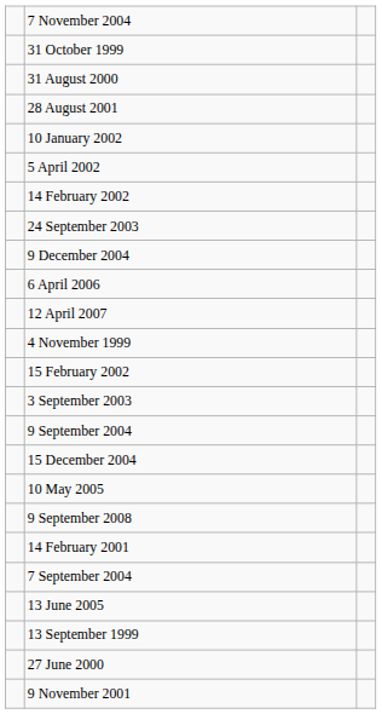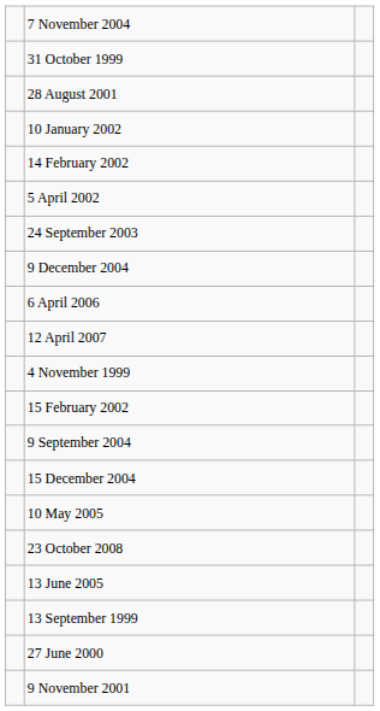 <table class="wikitable" style="font-size: 89%; float: left; width: 26em; margin-right: 1em; height: 700px">
 <tr>
 <td></td>
 <td>7 November 2004</td>
 <td><small></small></td>
 </tr>
 <tr>
 <td></td>
 <td>31 October 1999</td>
-<td><small></small></td>
-</tr>
-<tr>
-<td></td>
-<td>31 August 2000</td>
 <td><small></small></td>
 </tr>
 <tr>
 <td></td>
 <td>28 August 2001</td>
 <td><small></small></td>
 </tr>
 <tr>
 <td></td>
 <td>10 January 2002</td>
 <td><small></small></td>
 </tr>
 <tr>
 <td></td>
-<td>5 April 2002</td>
+<td>14 February 2002</td>
 <td><small></small></td>
 </tr>
 <tr>
 <td></td>
-<td>14 February 2002</td>
+<td>5 April 2002</td>
 <td><small></small></td>
 </tr>
 <tr>
 <td></td>
 <td>24 September 2003</td>
 <td><small></small></td>
 </tr>
 <tr>
 <td></td>
 <td>9 December 2004</td>
 <td><small></small></td>
 </tr>
 <tr>
 <td></td>
 <td>6 April 2006</td>
 <td><small></small></td>
 </tr>
 <tr>
 <td></td>
 <td>12 April 2007</td>
 <td><small></small></td>
 </tr>
 <tr>
 <td></td>
 <td>4 November 1999</td>
 <td><small></small></td>
 </tr>
 <tr>
 <td></td>
 <td>15 February 2002</td>
 <td><small></small></td>
 </tr>
 <tr>
 <td></td>
-<td>3 September 2003</td>
-<td><small></small></td>
-</tr>
-<tr>
-<td></td>
 <td>9 September 2004</td>
 <td><small></small></td>
 </tr>
 <tr>
 <td></td>
 <td>15 December 2004</td>
 <td><small></small></td>
 </tr>
 <tr>
 <td></td>
 <td>10 May 2005</td>
 <td><small></small></td>
 </tr>
 <tr>
 <td></td>
-<td>9 September 2008</td>
-<td><small></small></td>
-</tr>
-<tr>
-<td></td>
-<td>14 February 2001</td>
-<td><small></small></td>
-</tr>
-<tr>
-<td></td>
-<td>7 September 2004</td>
+<td>23 October 2008</td>
 <td><small></small></td>
 </tr>
 <tr>
 <td></td>
 <td>13 June 2005</td>
 <td><small></small></td>
 </tr>
 <tr>
 <td></td>
 <td>13 September 1999</td>
 <td><small></small></td>
 </tr>
 <tr>
 <td></td>
 <td>27 June 2000</td>
 <td><small></small></td>
 </tr>
 <tr>
 <td></td>
 <td>9 November 2001</td>
 <td><small></small></td>
 </tr>
 </table>
